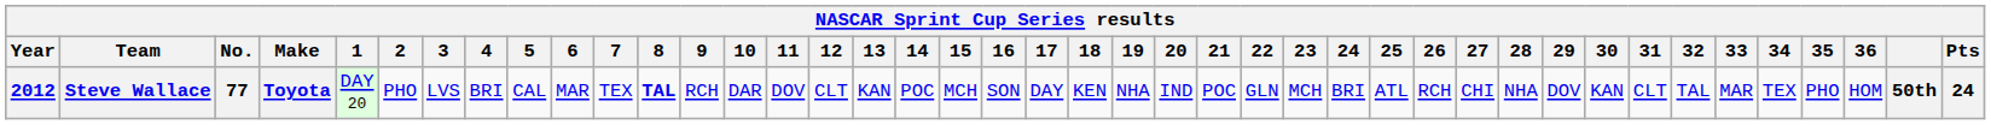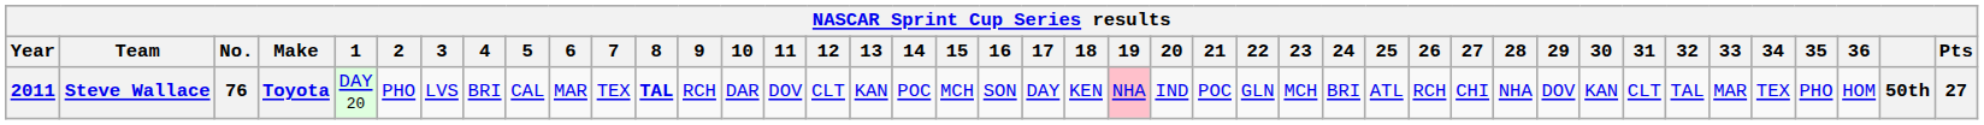 <table class="wikitable" style="text-align:center; font-size:75%">
 <tr>
 <th colspan=45><a href='#'>NASCAR Sprint Cup Series</a> results</th>
 </tr>
 <tr>
 <th>Year</th>
 <th>Team</th>
 <th>No.</th>
 <th>Make</th>
 <th>1</th>
 <th>2</th>
 <th>3</th>
 <th>4</th>
 <th>5</th>
 <th>6</th>
 <th>7</th>
 <th>8</th>
 <th>9</th>
 <th>10</th>
 <th>11</th>
 <th>12</th>
 <th>13</th>
 <th>14</th>
 <th>15</th>
 <th>16</th>
 <th>17</th>
 <th>18</th>
 <th>19</th>
 <th>20</th>
 <th>21</th>
 <th>22</th>
 <th>23</th>
 <th>24</th>
 <th>25</th>
 <th>26</th>
 <th>27</th>
 <th>28</th>
 <th>29</th>
 <th>30</th>
 <th>31</th>
 <th>32</th>
 <th>33</th>
 <th>34</th>
 <th>35</th>
 <th>36</th>
 <th></th>
 <th>Pts</th>
 </tr>
 <tr>
-<th><a href='#'>2012</a></th>
+<th><a href='#'>2011</a></th>
 <th><a href='#'>Steve Wallace</a></th>
-<th>77</th>
+<th>76</th>
 <th><a href='#'>Toyota</a></th>
 <td style="background:#DFFFDF;"><a href='#'>DAY</a><br><small>20</small></td>
 <td><a href='#'>PHO</a></td>
 <td><a href='#'>LVS</a></td>
 <td><a href='#'>BRI</a></td>
 <td><a href='#'>CAL</a></td>
 <td><a href='#'>MAR</a></td>
 <td><a href='#'>TEX</a></td>
 <td><strong><a href='#'>TAL</a></strong></td>
 <td><a href='#'>RCH</a></td>
 <td><a href='#'>DAR</a></td>
 <td><a href='#'>DOV</a></td>
 <td><a href='#'>CLT</a></td>
 <td><a href='#'>KAN</a></td>
 <td><a href='#'>POC</a></td>
 <td><a href='#'>MCH</a></td>
 <td><a href='#'>SON</a></td>
 <td><a href='#'>DAY</a></td>
 <td><a href='#'>KEN</a></td>
-<td><a href='#'>NHA</a></td>
+<td style="background: pink;"><a href='#'>NHA</a></td>
 <td><a href='#'>IND</a></td>
 <td><a href='#'>POC</a></td>
 <td><a href='#'>GLN</a></td>
 <td><a href='#'>MCH</a></td>
 <td><a href='#'>BRI</a></td>
 <td><a href='#'>ATL</a></td>
 <td><a href='#'>RCH</a></td>
 <td><a href='#'>CHI</a></td>
 <td><a href='#'>NHA</a></td>
 <td><a href='#'>DOV</a></td>
 <td><a href='#'>KAN</a></td>
 <td><a href='#'>CLT</a></td>
 <td><a href='#'>TAL</a></td>
 <td><a href='#'>MAR</a></td>
 <td><a href='#'>TEX</a></td>
 <td><a href='#'>PHO</a></td>
 <td><a href='#'>HOM</a></td>
 <th>50th</th>
-<th>24</th>
+<th>27</th>
 </tr>
 </table>
